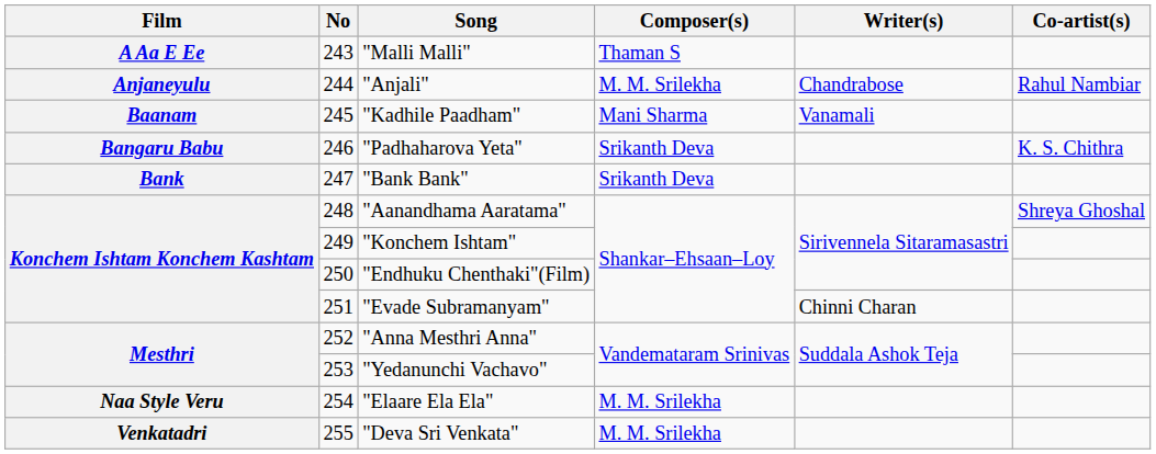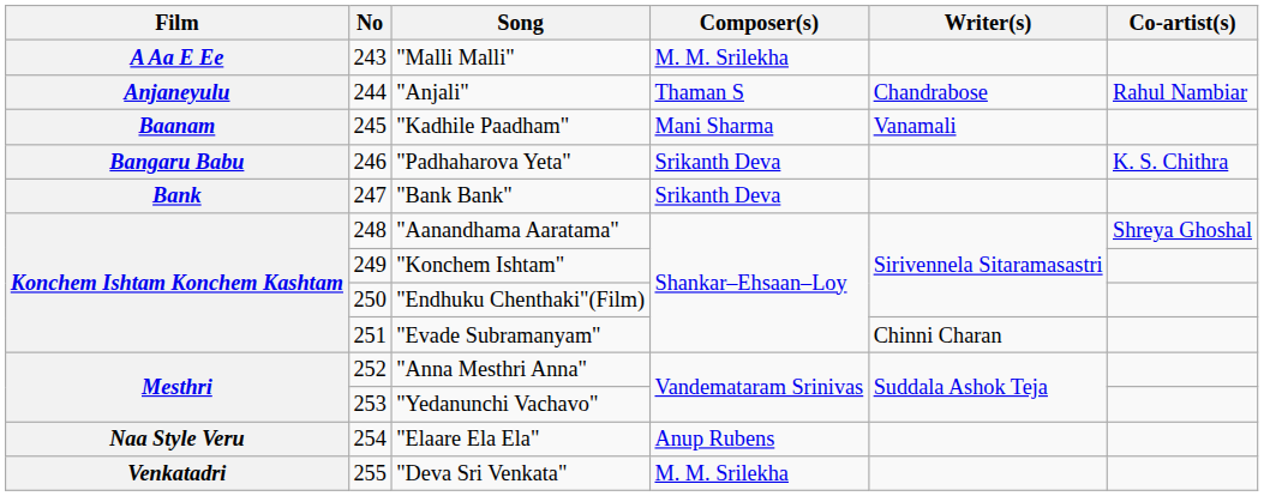 <table class="wikitable">
 <tr>
 <th>Film</th>
 <th>No</th>
 <th>Song</th>
 <th>Composer(s)</th>
 <th>Writer(s)</th>
 <th>Co-artist(s)</th>
 </tr>
 <tr>
 <th><a href='#'><em>A Aa E Ee</em></a></th>
 <td>243</td>
 <td>"Malli Malli"</td>
-<td><a href='#'>Thaman S</a></td>
+<td><a href='#'>M. M. Srilekha</a></td>
 <td></td>
 <td></td>
 </tr>
 <tr>
 <th><a href='#'><em>Anjaneyulu</em></a></th>
 <td>244</td>
 <td>"Anjali"</td>
-<td><a href='#'>M. M. Srilekha</a></td>
+<td><a href='#'>Thaman S</a></td>
 <td><a href='#'>Chandrabose</a></td>
 <td><a href='#'>Rahul Nambiar</a></td>
 </tr>
 <tr>
 <th><em><a href='#'>Baanam</a></em></th>
 <td>245</td>
 <td>"Kadhile Paadham"</td>
 <td><a href='#'>Mani Sharma</a></td>
 <td><a href='#'>Vanamali</a></td>
 <td></td>
 </tr>
 <tr>
 <th><a href='#'><em>Bangaru Babu</em></a></th>
 <td>246</td>
 <td>"Padhaharova Yeta"</td>
 <td><a href='#'>Srikanth Deva</a></td>
 <td></td>
 <td><a href='#'>K. S. Chithra</a></td>
 </tr>
 <tr>
 <th><em><a href='#'>Bank</a></em></th>
 <td>247</td>
 <td>"Bank Bank"</td>
 <td><a href='#'>Srikanth Deva</a></td>
 <td></td>
 <td></td>
 </tr>
 <tr>
 <th rowspan="4"><em><a href='#'>Konchem Ishtam Konchem Kashtam</a></em></th>
 <td>248</td>
 <td>"Aanandhama Aaratama"</td>
 <td rowspan="4"><a href='#'>Shankar–Ehsaan–Loy</a></td>
 <td rowspan="3"><a href='#'>Sirivennela Sitaramasastri</a></td>
 <td><a href='#'>Shreya Ghoshal</a></td>
 </tr>
 <tr>
 <td>249</td>
 <td>"Konchem Ishtam"</td>
 <td></td>
 </tr>
 <tr>
 <td>250</td>
 <td>"Endhuku Chenthaki"(Film)</td>
 <td></td>
 </tr>
 <tr>
 <td>251</td>
 <td>"Evade Subramanyam"</td>
 <td>Chinni Charan</td>
 <td></td>
 </tr>
 <tr>
 <th rowspan="2"><em><a href='#'>Mesthri</a></em></th>
 <td>252</td>
 <td>"Anna Mesthri Anna"</td>
 <td rowspan="2"><a href='#'>Vandemataram Srinivas</a></td>
 <td rowspan="2"><a href='#'>Suddala Ashok Teja</a></td>
 <td></td>
 </tr>
 <tr>
 <td>253</td>
 <td>"Yedanunchi Vachavo"</td>
 <td></td>
 </tr>
 <tr>
 <th><em>Naa Style Veru</em></th>
 <td>254</td>
 <td>"Elaare Ela Ela"</td>
-<td><a href='#'>M. M. Srilekha</a></td>
+<td><a href='#'>Anup Rubens</a></td>
 <td></td>
 <td></td>
 </tr>
 <tr>
 <th><em>Venkatadri</em></th>
 <td>255</td>
 <td>"Deva Sri Venkata"</td>
 <td><a href='#'>M. M. Srilekha</a></td>
 <td></td>
 <td></td>
 </tr>
 </table>
